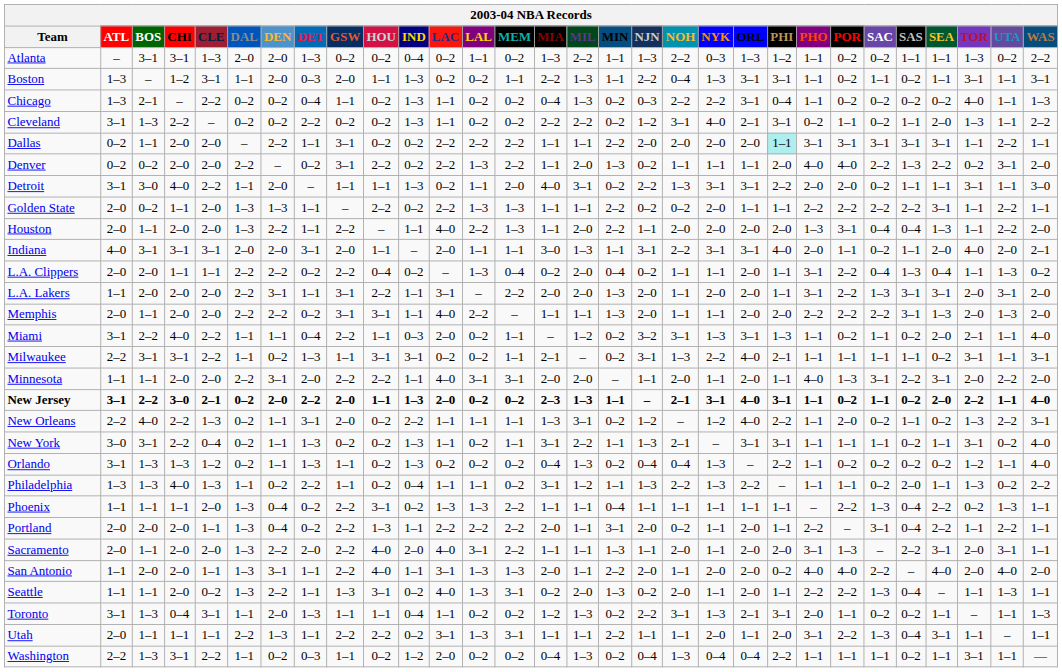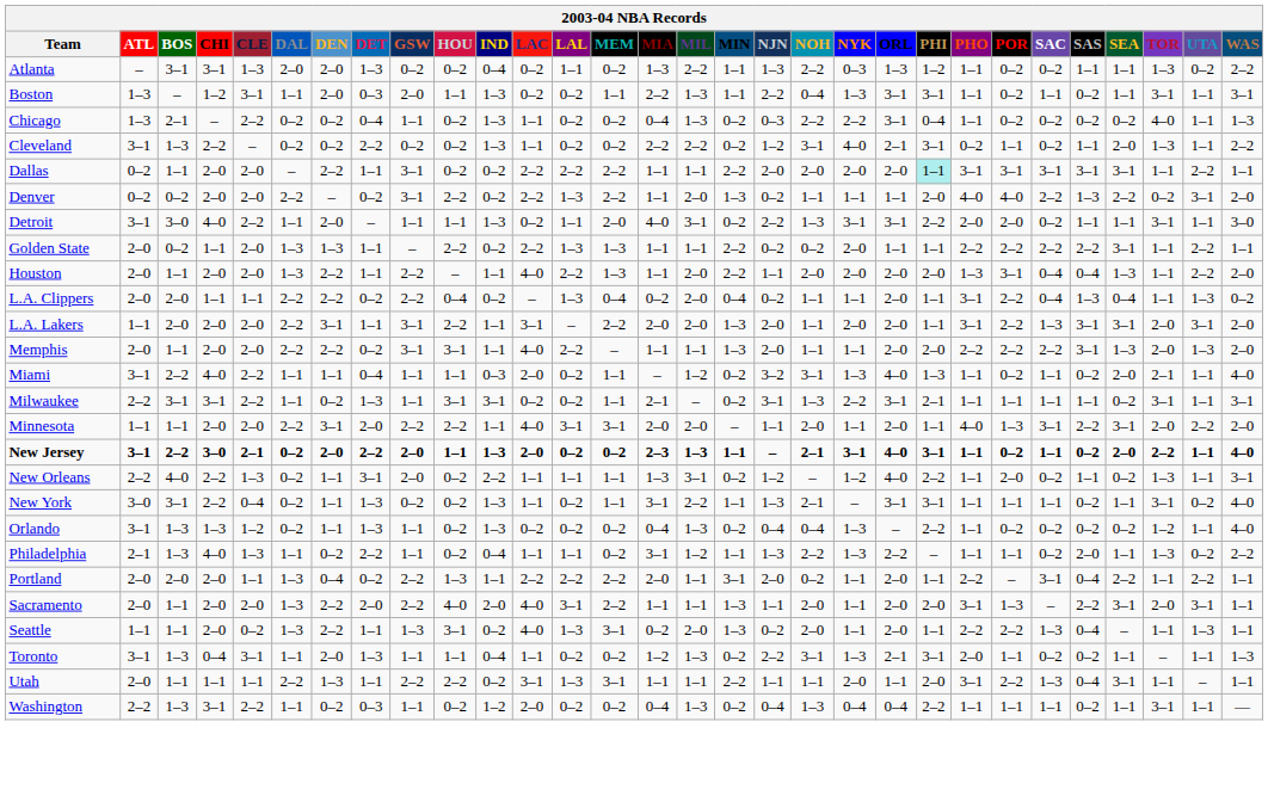 <table class="wikitable" style="font-size:90%; text-align:center;">
 <tr>
 <th colspan=30>2003-04 NBA Records</th>
 </tr>
 <tr>
 <th width=100>Team</th>
 <th style="background:#FF0000;color:#FFFFFF;width=35">ATL</th>
 <th style="background:#006400;color:#FFFFFF;width=35">BOS</th>
 <th style="background:#FF0000;color:#000000;width=35">CHI</th>
 <th style="background:#9F1F32;color:#001D43;width=35">CLE</th>
 <th style="background:#0055BA;color:#898D8F;width=35">DAL</th>
 <th style="background:#4C92CC;color:#FDB827;width=35">DEN</th>
 <th style="background:#006BB7;color:#ED164B;width=35">DET</th>
 <th style="background:#072E63;color:#DC5A34;width=35">GSW</th>
 <th style="background:#D31145;color:#CBD4D8;width=35">HOU</th>
 <th style="background:#000080;color:#FFD700;width=35">IND</th>
 <th style="background:#F9160D;color:#1A2E8B;width=35">LAC</th>
 <th style="background:#800080;color:#FFD700;width=35">LAL</th>
 <th style="background:#000000;color:#0CB2AC;width=35">MEM</th>
 <th style="background:#000000;color:#8B0000;width=35">MIA</th>
 <th style="background:#00471B;color:#5C378A;width=35">MIL</th>
 <th style="background:#044D80;color:#000000;width=35">MIN</th>
 <th style="background:#12305B;color:#C4CED4;width=35">NJN</th>
 <th style="background:#0093B1;color:#FDB827;width=35">NOH</th>
 <th style="background:#0000FF;color:#FF8C00;width=35">NYK</th>
 <th style="background:#0000FF;color:#000000;width=35">ORL</th>
 <th style="background:#000000;color:#BB9754;width=35">PHI</th>
 <th style="background:#800080;color:#FF4500;width=35">PHO</th>
 <th style="background:#000000;color:#FF0000;width=35">POR</th>
 <th style="background:#6846A8;color:#FFFFFF;width=35">SAC</th>
 <th style="background:#000000;color:#C0C0C0;width=35">SAS</th>
 <th style="background:#005831;color:#FFC322;width=35">SEA</th>
 <th style="background:#7436BF;color:#BE0F34;width=35">TOR</th>
 <th style="background:#644A9C;color:#149BC7;width=35">UTA</th>
 <th style="background:#044D7D;color:#BC7A44;width=35">WAS</th>
 </tr>
 <tr>
 <td style="text-align:left;"><a href='#'>Atlanta</a></td>
 <td>–</td>
 <td>3–1</td>
 <td>3–1</td>
 <td>1–3</td>
 <td>2–0</td>
 <td>2–0</td>
 <td>1–3</td>
 <td>0–2</td>
 <td>0–2</td>
 <td>0–4</td>
 <td>0–2</td>
 <td>1–1</td>
 <td>0–2</td>
 <td>1–3</td>
 <td>2–2</td>
 <td>1–1</td>
 <td>1–3</td>
 <td>2–2</td>
 <td>0–3</td>
 <td>1–3</td>
 <td>1–2</td>
 <td>1–1</td>
 <td>0–2</td>
 <td>0–2</td>
 <td>1–1</td>
 <td>1–1</td>
 <td>1–3</td>
 <td>0–2</td>
 <td>2–2</td>
 </tr>
 <tr>
 <td style="text-align:left;"><a href='#'>Boston</a></td>
 <td>1–3</td>
 <td>–</td>
 <td>1–2</td>
 <td>3–1</td>
 <td>1–1</td>
 <td>2–0</td>
 <td>0–3</td>
 <td>2–0</td>
 <td>1–1</td>
 <td>1–3</td>
 <td>0–2</td>
 <td>0–2</td>
 <td>1–1</td>
 <td>2–2</td>
 <td>1–3</td>
 <td>1–1</td>
 <td>2–2</td>
 <td>0–4</td>
 <td>1–3</td>
 <td>3–1</td>
 <td>3–1</td>
 <td>1–1</td>
 <td>0–2</td>
 <td>1–1</td>
 <td>0–2</td>
 <td>1–1</td>
 <td>3–1</td>
 <td>1–1</td>
 <td>3–1</td>
 </tr>
 <tr>
 <td style="text-align:left;"><a href='#'>Chicago</a></td>
 <td>1–3</td>
 <td>2–1</td>
 <td>–</td>
 <td>2–2</td>
 <td>0–2</td>
 <td>0–2</td>
 <td>0–4</td>
 <td>1–1</td>
 <td>0–2</td>
 <td>1–3</td>
 <td>1–1</td>
 <td>0–2</td>
 <td>0–2</td>
 <td>0–4</td>
 <td>1–3</td>
 <td>0–2</td>
 <td>0–3</td>
 <td>2–2</td>
 <td>2–2</td>
 <td>3–1</td>
 <td>0–4</td>
 <td>1–1</td>
 <td>0–2</td>
 <td>0–2</td>
 <td>0–2</td>
 <td>0–2</td>
 <td>4–0</td>
 <td>1–1</td>
 <td>1–3</td>
 </tr>
 <tr>
 <td style="text-align:left;"><a href='#'>Cleveland</a></td>
 <td>3–1</td>
 <td>1–3</td>
 <td>2–2</td>
 <td>–</td>
 <td>0–2</td>
 <td>0–2</td>
 <td>2–2</td>
 <td>0–2</td>
 <td>0–2</td>
 <td>1–3</td>
 <td>1–1</td>
 <td>0–2</td>
 <td>0–2</td>
 <td>2–2</td>
 <td>2–2</td>
 <td>0–2</td>
 <td>1–2</td>
 <td>3–1</td>
 <td>4–0</td>
 <td>2–1</td>
 <td>3–1</td>
 <td>0–2</td>
 <td>1–1</td>
 <td>0–2</td>
 <td>1–1</td>
 <td>2–0</td>
 <td>1–3</td>
 <td>1–1</td>
 <td>2–2</td>
 </tr>
 <tr>
 <td style="text-align:left;"><a href='#'>Dallas</a></td>
 <td>0–2</td>
 <td>1–1</td>
 <td>2–0</td>
 <td>2–0</td>
 <td>–</td>
 <td>2–2</td>
 <td>1–1</td>
 <td>3–1</td>
 <td>0–2</td>
 <td>0–2</td>
 <td>2–2</td>
 <td>2–2</td>
 <td>2–2</td>
 <td>1–1</td>
 <td>1–1</td>
 <td>2–2</td>
 <td>2–0</td>
 <td>2–0</td>
 <td>2–0</td>
 <td>2–0</td>
 <td style="background: paleturquoise;">1–1</td>
 <td>3–1</td>
 <td>3–1</td>
 <td>3–1</td>
 <td>3–1</td>
 <td>3–1</td>
 <td>1–1</td>
 <td>2–2</td>
 <td>1–1</td>
 </tr>
 <tr>
 <td style="text-align:left;"><a href='#'>Denver</a></td>
 <td>0–2</td>
 <td>0–2</td>
 <td>2–0</td>
 <td>2–0</td>
 <td>2–2</td>
 <td>–</td>
 <td>0–2</td>
 <td>3–1</td>
 <td>2–2</td>
 <td>0–2</td>
 <td>2–2</td>
 <td>1–3</td>
 <td>2–2</td>
 <td>1–1</td>
 <td>2–0</td>
 <td>1–3</td>
 <td>0–2</td>
 <td>1–1</td>
 <td>1–1</td>
 <td>1–1</td>
 <td>2–0</td>
 <td>4–0</td>
 <td>4–0</td>
 <td>2–2</td>
 <td>1–3</td>
 <td>2–2</td>
 <td>0–2</td>
 <td>3–1</td>
 <td>2–0</td>
 </tr>
 <tr>
 <td style="text-align:left;"><a href='#'>Detroit</a></td>
 <td>3–1</td>
 <td>3–0</td>
 <td>4–0</td>
 <td>2–2</td>
 <td>1–1</td>
 <td>2–0</td>
 <td>–</td>
 <td>1–1</td>
 <td>1–1</td>
 <td>1–3</td>
 <td>0–2</td>
 <td>1–1</td>
 <td>2–0</td>
 <td>4–0</td>
 <td>3–1</td>
 <td>0–2</td>
 <td>2–2</td>
 <td>1–3</td>
 <td>3–1</td>
 <td>3–1</td>
 <td>2–2</td>
 <td>2–0</td>
 <td>2–0</td>
 <td>0–2</td>
 <td>1–1</td>
 <td>1–1</td>
 <td>3–1</td>
 <td>1–1</td>
 <td>3–0</td>
 </tr>
 <tr>
 <td style="text-align:left;"><a href='#'>Golden State</a></td>
 <td>2–0</td>
 <td>0–2</td>
 <td>1–1</td>
 <td>2–0</td>
 <td>1–3</td>
 <td>1–3</td>
 <td>1–1</td>
 <td>–</td>
 <td>2–2</td>
 <td>0–2</td>
 <td>2–2</td>
 <td>1–3</td>
 <td>1–3</td>
 <td>1–1</td>
 <td>1–1</td>
 <td>2–2</td>
 <td>0–2</td>
 <td>0–2</td>
 <td>2–0</td>
 <td>1–1</td>
 <td>1–1</td>
 <td>2–2</td>
 <td>2–2</td>
 <td>2–2</td>
 <td>2–2</td>
 <td>3–1</td>
 <td>1–1</td>
 <td>2–2</td>
 <td>1–1</td>
 </tr>
 <tr>
 <td style="text-align:left;"><a href='#'>Houston</a></td>
 <td>2–0</td>
 <td>1–1</td>
 <td>2–0</td>
 <td>2–0</td>
 <td>1–3</td>
 <td>2–2</td>
 <td>1–1</td>
 <td>2–2</td>
 <td>–</td>
 <td>1–1</td>
 <td>4–0</td>
 <td>2–2</td>
 <td>1–3</td>
 <td>1–1</td>
 <td>2–0</td>
 <td>2–2</td>
 <td>1–1</td>
 <td>2–0</td>
 <td>2–0</td>
 <td>2–0</td>
 <td>2–0</td>
 <td>1–3</td>
 <td>3–1</td>
 <td>0–4</td>
 <td>0–4</td>
 <td>1–3</td>
 <td>1–1</td>
 <td>2–2</td>
 <td>2–0</td>
 </tr>
 <tr>
-<td style="text-align:left;"><a href='#'>Indiana</a></td>
-<td>4–0</td>
-<td>3–1</td>
-<td>3–1</td>
-<td>3–1</td>
-<td>2–0</td>
-<td>2–0</td>
-<td>3–1</td>
-<td>2–0</td>
-<td>1–1</td>
-<td>–</td>
-<td>2–0</td>
-<td>1–1</td>
-<td>1–1</td>
-<td>3–0</td>
-<td>1–3</td>
-<td>1–1</td>
-<td>3–1</td>
-<td>2–2</td>
-<td>3–1</td>
-<td>3–1</td>
-<td>4–0</td>
-<td>2–0</td>
-<td>1–1</td>
-<td>0–2</td>
-<td>1–1</td>
-<td>2–0</td>
-<td>4–0</td>
-<td>2–0</td>
-<td>2–1</td>
-</tr>
-<tr>
 <td style="text-align:left;"><a href='#'>L.A. Clippers</a></td>
 <td>2–0</td>
 <td>2–0</td>
 <td>1–1</td>
 <td>1–1</td>
 <td>2–2</td>
 <td>2–2</td>
 <td>0–2</td>
 <td>2–2</td>
 <td>0–4</td>
 <td>0–2</td>
 <td>–</td>
 <td>1–3</td>
 <td>0–4</td>
 <td>0–2</td>
 <td>2–0</td>
 <td>0–4</td>
 <td>0–2</td>
 <td>1–1</td>
 <td>1–1</td>
 <td>2–0</td>
 <td>1–1</td>
 <td>3–1</td>
 <td>2–2</td>
 <td>0–4</td>
 <td>1–3</td>
 <td>0–4</td>
 <td>1–1</td>
 <td>1–3</td>
 <td>0–2</td>
 </tr>
 <tr>
 <td style="text-align:left;"><a href='#'>L.A. Lakers</a></td>
 <td>1–1</td>
 <td>2–0</td>
 <td>2–0</td>
 <td>2–0</td>
 <td>2–2</td>
 <td>3–1</td>
 <td>1–1</td>
 <td>3–1</td>
 <td>2–2</td>
 <td>1–1</td>
 <td>3–1</td>
 <td>–</td>
 <td>2–2</td>
 <td>2–0</td>
 <td>2–0</td>
 <td>1–3</td>
 <td>2–0</td>
 <td>1–1</td>
 <td>2–0</td>
 <td>2–0</td>
 <td>1–1</td>
 <td>3–1</td>
 <td>2–2</td>
 <td>1–3</td>
 <td>3–1</td>
 <td>3–1</td>
 <td>2–0</td>
 <td>3–1</td>
 <td>2–0</td>
 </tr>
 <tr>
 <td style="text-align:left;"><a href='#'>Memphis</a></td>
 <td>2–0</td>
 <td>1–1</td>
 <td>2–0</td>
 <td>2–0</td>
 <td>2–2</td>
 <td>2–2</td>
 <td>0–2</td>
 <td>3–1</td>
 <td>3–1</td>
 <td>1–1</td>
 <td>4–0</td>
 <td>2–2</td>
 <td>–</td>
 <td>1–1</td>
 <td>1–1</td>
 <td>1–3</td>
 <td>2–0</td>
 <td>1–1</td>
 <td>1–1</td>
 <td>2–0</td>
 <td>2–0</td>
 <td>2–2</td>
 <td>2–2</td>
 <td>2–2</td>
 <td>3–1</td>
 <td>1–3</td>
 <td>2–0</td>
 <td>1–3</td>
 <td>2–0</td>
 </tr>
 <tr>
 <td style="text-align:left;"><a href='#'>Miami</a></td>
 <td>3–1</td>
 <td>2–2</td>
 <td>4–0</td>
 <td>2–2</td>
 <td>1–1</td>
 <td>1–1</td>
 <td>0–4</td>
-<td>2–2</td>
+<td>1–1</td>
 <td>1–1</td>
 <td>0–3</td>
 <td>2–0</td>
 <td>0–2</td>
 <td>1–1</td>
 <td>–</td>
 <td>1–2</td>
 <td>0–2</td>
 <td>3–2</td>
 <td>3–1</td>
 <td>1–3</td>
-<td>3–1</td>
+<td>4–0</td>
 <td>1–3</td>
 <td>1–1</td>
 <td>0–2</td>
 <td>1–1</td>
 <td>0–2</td>
 <td>2–0</td>
 <td>2–1</td>
 <td>1–1</td>
 <td>4–0</td>
 </tr>
 <tr>
 <td style="text-align:left;"><a href='#'>Milwaukee</a></td>
 <td>2–2</td>
 <td>3–1</td>
 <td>3–1</td>
 <td>2–2</td>
 <td>1–1</td>
 <td>0–2</td>
 <td>1–3</td>
 <td>1–1</td>
 <td>3–1</td>
 <td>3–1</td>
 <td>0–2</td>
 <td>0–2</td>
 <td>1–1</td>
 <td>2–1</td>
 <td>–</td>
 <td>0–2</td>
 <td>3–1</td>
 <td>1–3</td>
 <td>2–2</td>
-<td>4–0</td>
+<td>3–1</td>
 <td>2–1</td>
 <td>1–1</td>
 <td>1–1</td>
 <td>1–1</td>
 <td>1–1</td>
 <td>0–2</td>
 <td>3–1</td>
 <td>1–1</td>
 <td>3–1</td>
 </tr>
 <tr>
 <td style="text-align:left;"><a href='#'>Minnesota</a></td>
 <td>1–1</td>
 <td>1–1</td>
 <td>2–0</td>
 <td>2–0</td>
 <td>2–2</td>
 <td>3–1</td>
 <td>2–0</td>
 <td>2–2</td>
 <td>2–2</td>
 <td>1–1</td>
 <td>4–0</td>
 <td>3–1</td>
 <td>3–1</td>
 <td>2–0</td>
 <td>2–0</td>
 <td>–</td>
 <td>1–1</td>
 <td>2–0</td>
 <td>1–1</td>
 <td>2–0</td>
 <td>1–1</td>
 <td>4–0</td>
 <td>1–3</td>
 <td>3–1</td>
 <td>2–2</td>
 <td>3–1</td>
 <td>2–0</td>
 <td>2–2</td>
 <td>2–0</td>
 </tr>
 <tr style="font-weight:bold">
 <td style="text-align:left;">New Jersey</td>
 <td>3–1</td>
 <td>2–2</td>
 <td>3–0</td>
 <td>2–1</td>
 <td>0–2</td>
 <td>2–0</td>
 <td>2–2</td>
 <td>2–0</td>
 <td>1–1</td>
 <td>1–3</td>
 <td>2–0</td>
 <td>0–2</td>
 <td>0–2</td>
 <td>2–3</td>
 <td>1–3</td>
 <td>1–1</td>
 <td>–</td>
 <td>2–1</td>
 <td>3–1</td>
 <td>4–0</td>
 <td>3–1</td>
 <td>1–1</td>
 <td>0–2</td>
 <td>1–1</td>
 <td>0–2</td>
 <td>2–0</td>
 <td>2–2</td>
 <td>1–1</td>
 <td>4–0</td>
 </tr>
 <tr>
 <td style="text-align:left;"><a href='#'>New Orleans</a></td>
 <td>2–2</td>
 <td>4–0</td>
 <td>2–2</td>
 <td>1–3</td>
 <td>0–2</td>
 <td>1–1</td>
 <td>3–1</td>
 <td>2–0</td>
 <td>0–2</td>
 <td>2–2</td>
 <td>1–1</td>
 <td>1–1</td>
 <td>1–1</td>
 <td>1–3</td>
 <td>3–1</td>
 <td>0–2</td>
 <td>1–2</td>
 <td>–</td>
 <td>1–2</td>
 <td>4–0</td>
 <td>2–2</td>
 <td>1–1</td>
 <td>2–0</td>
 <td>0–2</td>
 <td>1–1</td>
 <td>0–2</td>
 <td>1–3</td>
-<td>2–2</td>
+<td>1–1</td>
 <td>3–1</td>
 </tr>
 <tr>
 <td style="text-align:left;"><a href='#'>New York</a></td>
 <td>3–0</td>
 <td>3–1</td>
 <td>2–2</td>
 <td>0–4</td>
 <td>0–2</td>
 <td>1–1</td>
 <td>1–3</td>
 <td>0–2</td>
 <td>0–2</td>
 <td>1–3</td>
 <td>1–1</td>
 <td>0–2</td>
 <td>1–1</td>
 <td>3–1</td>
 <td>2–2</td>
 <td>1–1</td>
 <td>1–3</td>
 <td>2–1</td>
 <td>–</td>
 <td>3–1</td>
 <td>3–1</td>
 <td>1–1</td>
 <td>1–1</td>
 <td>1–1</td>
 <td>0–2</td>
 <td>1–1</td>
 <td>3–1</td>
 <td>0–2</td>
 <td>4–0</td>
 </tr>
 <tr>
 <td style="text-align:left;"><a href='#'>Orlando</a></td>
 <td>3–1</td>
 <td>1–3</td>
 <td>1–3</td>
 <td>1–2</td>
 <td>0–2</td>
 <td>1–1</td>
 <td>1–3</td>
 <td>1–1</td>
 <td>0–2</td>
 <td>1–3</td>
 <td>0–2</td>
 <td>0–2</td>
 <td>0–2</td>
 <td>0–4</td>
 <td>1–3</td>
 <td>0–2</td>
 <td>0–4</td>
 <td>0–4</td>
 <td>1–3</td>
 <td>–</td>
 <td>2–2</td>
 <td>1–1</td>
 <td>0–2</td>
 <td>0–2</td>
 <td>0–2</td>
 <td>0–2</td>
 <td>1–2</td>
 <td>1–1</td>
 <td>4–0</td>
 </tr>
 <tr>
 <td style="text-align:left;"><a href='#'>Philadelphia</a></td>
-<td>1–3</td>
+<td>2–1</td>
 <td>1–3</td>
 <td>4–0</td>
 <td>1–3</td>
 <td>1–1</td>
 <td>0–2</td>
 <td>2–2</td>
 <td>1–1</td>
 <td>0–2</td>
 <td>0–4</td>
 <td>1–1</td>
 <td>1–1</td>
 <td>0–2</td>
 <td>3–1</td>
 <td>1–2</td>
 <td>1–1</td>
 <td>1–3</td>
 <td>2–2</td>
 <td>1–3</td>
 <td>2–2</td>
 <td>–</td>
 <td>1–1</td>
 <td>1–1</td>
 <td>0–2</td>
 <td>2–0</td>
 <td>1–1</td>
 <td>1–3</td>
 <td>0–2</td>
 <td>2–2</td>
-</tr>
-<tr>
-<td style="text-align:left;"><a href='#'>Phoenix</a></td>
-<td>1–1</td>
-<td>1–1</td>
-<td>1–1</td>
-<td>2–0</td>
-<td>1–3</td>
-<td>0–4</td>
-<td>0–2</td>
-<td>2–2</td>
-<td>3–1</td>
-<td>0–2</td>
-<td>1–3</td>
-<td>1–3</td>
-<td>2–2</td>
-<td>1–1</td>
-<td>1–1</td>
-<td>0–4</td>
-<td>1–1</td>
-<td>1–1</td>
-<td>1–1</td>
-<td>1–1</td>
-<td>1–1</td>
-<td>–</td>
-<td>2–2</td>
-<td>1–3</td>
-<td>0–4</td>
-<td>2–2</td>
-<td>0–2</td>
-<td>1–3</td>
-<td>1–1</td>
 </tr>
 <tr>
 <td style="text-align:left;"><a href='#'>Portland</a></td>
 <td>2–0</td>
 <td>2–0</td>
 <td>2–0</td>
 <td>1–1</td>
 <td>1–3</td>
 <td>0–4</td>
 <td>0–2</td>
 <td>2–2</td>
 <td>1–3</td>
 <td>1–1</td>
 <td>2–2</td>
 <td>2–2</td>
 <td>2–2</td>
 <td>2–0</td>
 <td>1–1</td>
 <td>3–1</td>
 <td>2–0</td>
 <td>0–2</td>
 <td>1–1</td>
 <td>2–0</td>
 <td>1–1</td>
 <td>2–2</td>
 <td>–</td>
 <td>3–1</td>
 <td>0–4</td>
 <td>2–2</td>
 <td>1–1</td>
 <td>2–2</td>
 <td>1–1</td>
 </tr>
 <tr>
 <td style="text-align:left;"><a href='#'>Sacramento</a></td>
 <td>2–0</td>
 <td>1–1</td>
 <td>2–0</td>
 <td>2–0</td>
 <td>1–3</td>
 <td>2–2</td>
 <td>2–0</td>
 <td>2–2</td>
 <td>4–0</td>
 <td>2–0</td>
 <td>4–0</td>
 <td>3–1</td>
 <td>2–2</td>
 <td>1–1</td>
 <td>1–1</td>
 <td>1–3</td>
 <td>1–1</td>
 <td>2–0</td>
 <td>1–1</td>
 <td>2–0</td>
 <td>2–0</td>
 <td>3–1</td>
 <td>1–3</td>
 <td>–</td>
 <td>2–2</td>
 <td>3–1</td>
 <td>2–0</td>
 <td>3–1</td>
 <td>1–1</td>
-</tr>
-<tr>
-<td style="text-align:left;"><a href='#'>San Antonio</a></td>
-<td>1–1</td>
-<td>2–0</td>
-<td>2–0</td>
-<td>1–1</td>
-<td>1–3</td>
-<td>3–1</td>
-<td>1–1</td>
-<td>2–2</td>
-<td>4–0</td>
-<td>1–1</td>
-<td>3–1</td>
-<td>1–3</td>
-<td>1–3</td>
-<td>2–0</td>
-<td>1–1</td>
-<td>2–2</td>
-<td>2–0</td>
-<td>1–1</td>
-<td>2–0</td>
-<td>2–0</td>
-<td>0–2</td>
-<td>4–0</td>
-<td>4–0</td>
-<td>2–2</td>
-<td>–</td>
-<td>4–0</td>
-<td>2–0</td>
-<td>4–0</td>
-<td>2–0</td>
 </tr>
 <tr>
 <td style="text-align:left;"><a href='#'>Seattle</a></td>
 <td>1–1</td>
 <td>1–1</td>
 <td>2–0</td>
 <td>0–2</td>
 <td>1–3</td>
 <td>2–2</td>
 <td>1–1</td>
 <td>1–3</td>
 <td>3–1</td>
 <td>0–2</td>
 <td>4–0</td>
 <td>1–3</td>
 <td>3–1</td>
 <td>0–2</td>
 <td>2–0</td>
 <td>1–3</td>
 <td>0–2</td>
 <td>2–0</td>
 <td>1–1</td>
 <td>2–0</td>
 <td>1–1</td>
 <td>2–2</td>
 <td>2–2</td>
 <td>1–3</td>
 <td>0–4</td>
 <td>–</td>
 <td>1–1</td>
 <td>1–3</td>
 <td>1–1</td>
 </tr>
 <tr>
 <td style="text-align:left;"><a href='#'>Toronto</a></td>
 <td>3–1</td>
 <td>1–3</td>
 <td>0–4</td>
 <td>3–1</td>
 <td>1–1</td>
 <td>2–0</td>
 <td>1–3</td>
 <td>1–1</td>
 <td>1–1</td>
 <td>0–4</td>
 <td>1–1</td>
 <td>0–2</td>
 <td>0–2</td>
 <td>1–2</td>
 <td>1–3</td>
 <td>0–2</td>
 <td>2–2</td>
 <td>3–1</td>
 <td>1–3</td>
 <td>2–1</td>
 <td>3–1</td>
 <td>2–0</td>
 <td>1–1</td>
 <td>0–2</td>
 <td>0–2</td>
 <td>1–1</td>
 <td>–</td>
 <td>1–1</td>
 <td>1–3</td>
 </tr>
 <tr>
 <td style="text-align:left;"><a href='#'>Utah</a></td>
 <td>2–0</td>
 <td>1–1</td>
 <td>1–1</td>
 <td>1–1</td>
 <td>2–2</td>
 <td>1–3</td>
 <td>1–1</td>
 <td>2–2</td>
 <td>2–2</td>
 <td>0–2</td>
 <td>3–1</td>
 <td>1–3</td>
 <td>3–1</td>
 <td>1–1</td>
 <td>1–1</td>
 <td>2–2</td>
 <td>1–1</td>
 <td>1–1</td>
 <td>2–0</td>
 <td>1–1</td>
 <td>2–0</td>
 <td>3–1</td>
 <td>2–2</td>
 <td>1–3</td>
 <td>0–4</td>
 <td>3–1</td>
 <td>1–1</td>
 <td>–</td>
 <td>1–1</td>
 </tr>
 <tr>
 <td style="text-align:left;"><a href='#'>Washington</a></td>
 <td>2–2</td>
 <td>1–3</td>
 <td>3–1</td>
 <td>2–2</td>
 <td>1–1</td>
 <td>0–2</td>
 <td>0–3</td>
 <td>1–1</td>
 <td>0–2</td>
 <td>1–2</td>
 <td>2–0</td>
 <td>0–2</td>
 <td>0–2</td>
 <td>0–4</td>
 <td>1–3</td>
 <td>0–2</td>
 <td>0–4</td>
 <td>1–3</td>
 <td>0–4</td>
 <td>0–4</td>
 <td>2–2</td>
 <td>1–1</td>
 <td>1–1</td>
 <td>1–1</td>
 <td>0–2</td>
 <td>1–1</td>
 <td>3–1</td>
 <td>1–1</td>
 <td>—</td>
 </tr>
 </table>
